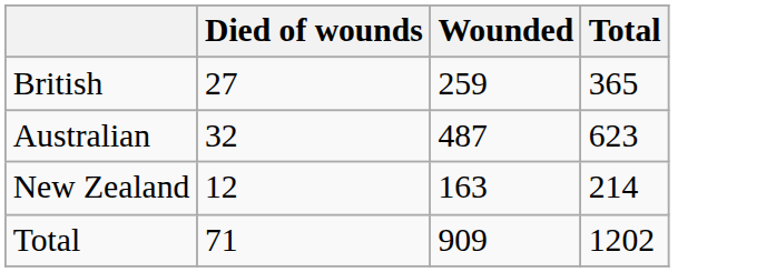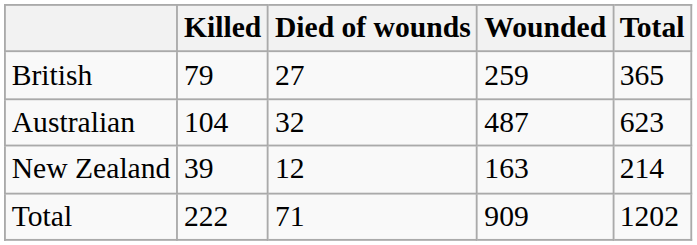 <table class="wikitable">
 <tr>
 <th></th>
+<th>Killed</th>
 <th>Died of wounds</th>
 <th>Wounded</th>
 <th>Total</th>
 </tr>
 <tr>
 <td>British</td>
+<td>79</td>
 <td>27</td>
 <td>259</td>
 <td>365</td>
 </tr>
 <tr>
 <td>Australian</td>
+<td>104</td>
 <td>32</td>
 <td>487</td>
 <td>623</td>
 </tr>
 <tr>
 <td>New Zealand</td>
+<td>39</td>
 <td>12</td>
 <td>163</td>
 <td>214</td>
 </tr>
 <tr>
 <td>Total</td>
+<td>222</td>
 <td>71</td>
 <td>909</td>
 <td>1202</td>
 </tr>
 </table>
